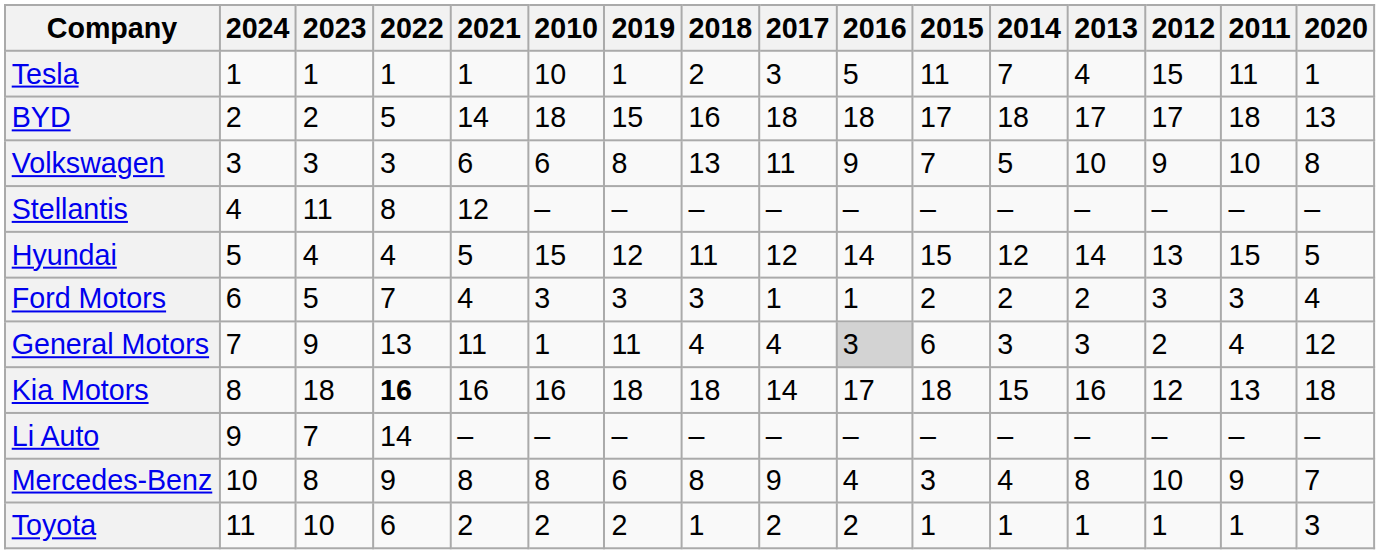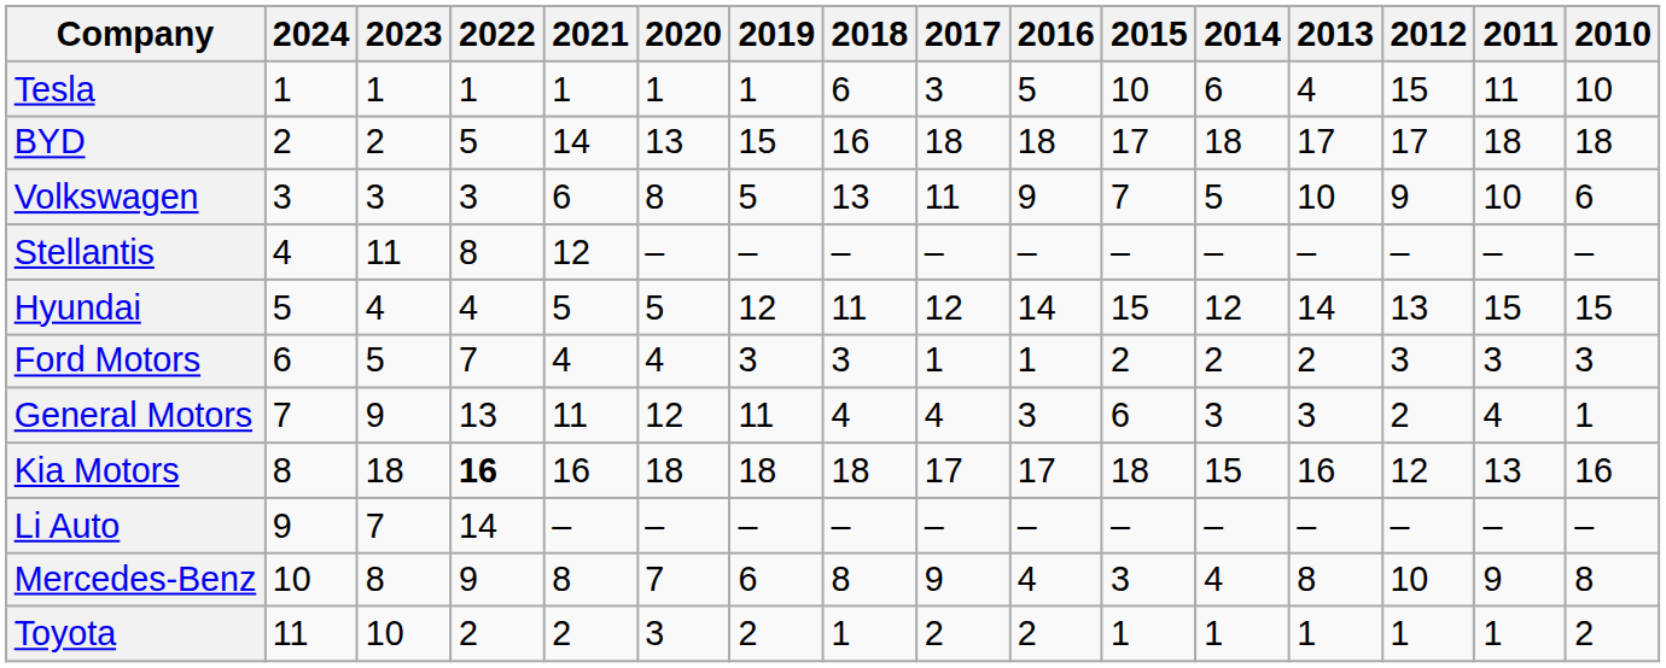 <table class="wikitable sortable" style="font-size: 90%">
 <tr>
 <th style="background-color:#f2f2f2;">Company</th>
 <th style="background-color:#f2f2f2;">2024</th>
 <th style="background-color:#f2f2f2;">2023</th>
 <th style="background-color:#f2f2f2;">2022</th>
 <th style="background-color:#f2f2f2;">2021</th>
-<th style="background-color:#f2f2f2;">2010</th>
+<th style="background-color:#f2f2f2;">2020</th>
 <th style="background-color:#f2f2f2;">2019</th>
 <th style="background-color:#f2f2f2;">2018</th>
 <th style="background-color:#f2f2f2;">2017</th>
 <th style="background-color:#f2f2f2;">2016</th>
 <th style="background-color:#f2f2f2;">2015</th>
 <th style="background-color:#f2f2f2;">2014</th>
 <th style="background-color:#f2f2f2;">2013</th>
 <th style="background-color:#f2f2f2;">2012</th>
 <th style="background-color:#f2f2f2;">2011</th>
-<th style="background-color:#f2f2f2;">2020</th>
+<th style="background-color:#f2f2f2;">2010</th>
 </tr>
 <tr>
 <td style="background-color:#f2f2f2;"><a href='#'>Tesla</a></td>
 <td>1</td>
 <td>1</td>
 <td>1</td>
 <td>1</td>
-<td>10</td>
 <td>1</td>
-<td>2</td>
+<td>1</td>
+<td>6</td>
 <td>3</td>
 <td>5</td>
-<td>11</td>
-<td>7</td>
+<td>10</td>
+<td>6</td>
 <td>4</td>
 <td>15</td>
 <td>11</td>
-<td>1</td>
+<td>10</td>
 </tr>
 <tr>
 <td style="background-color:#f2f2f2;"><a href='#'>BYD</a></td>
 <td>2</td>
 <td>2</td>
 <td>5</td>
 <td>14</td>
-<td>18</td>
+<td>13</td>
 <td>15</td>
 <td>16</td>
 <td>18</td>
 <td>18</td>
 <td>17</td>
 <td>18</td>
 <td>17</td>
 <td>17</td>
 <td>18</td>
-<td>13</td>
+<td>18</td>
 </tr>
 <tr>
 <td style="background-color:#f2f2f2;"><a href='#'>Volkswagen</a></td>
 <td>3</td>
 <td>3</td>
 <td>3</td>
 <td>6</td>
-<td>6</td>
 <td>8</td>
+<td>5</td>
 <td>13</td>
 <td>11</td>
 <td>9</td>
 <td>7</td>
 <td>5</td>
 <td>10</td>
 <td>9</td>
 <td>10</td>
-<td>8</td>
+<td>6</td>
 </tr>
 <tr>
 <td style="background-color:#f2f2f2;"><a href='#'>Stellantis</a></td>
 <td>4</td>
 <td>11</td>
 <td>8</td>
 <td>12</td>
 <td>–</td>
 <td>–</td>
 <td>–</td>
 <td>–</td>
 <td>–</td>
 <td>–</td>
 <td>–</td>
 <td>–</td>
 <td>–</td>
 <td>–</td>
 <td>–</td>
 </tr>
 <tr>
 <td style="background-color:#f2f2f2;"><a href='#'>Hyundai</a></td>
 <td>5</td>
 <td>4</td>
 <td>4</td>
 <td>5</td>
-<td>15</td>
+<td>5</td>
 <td>12</td>
 <td>11</td>
 <td>12</td>
 <td>14</td>
 <td>15</td>
 <td>12</td>
 <td>14</td>
 <td>13</td>
 <td>15</td>
-<td>5</td>
+<td>15</td>
 </tr>
 <tr>
 <td style="background-color:#f2f2f2;"><a href='#'>Ford Motors</a></td>
 <td>6</td>
 <td>5</td>
 <td>7</td>
 <td>4</td>
-<td>3</td>
+<td>4</td>
 <td>3</td>
 <td>3</td>
 <td>1</td>
 <td>1</td>
 <td>2</td>
 <td>2</td>
 <td>2</td>
 <td>3</td>
 <td>3</td>
-<td>4</td>
+<td>3</td>
 </tr>
 <tr>
 <td style="background-color:#f2f2f2;"><a href='#'>General Motors</a></td>
 <td>7</td>
 <td>9</td>
 <td>13</td>
 <td>11</td>
-<td>1</td>
+<td>12</td>
 <td>11</td>
 <td>4</td>
 <td>4</td>
-<td style="background: lightgrey;">3</td>
+<td>3</td>
 <td>6</td>
 <td>3</td>
 <td>3</td>
 <td>2</td>
 <td>4</td>
-<td>12</td>
+<td>1</td>
 </tr>
 <tr>
 <td style="background-color:#f2f2f2;"><a href='#'>Kia Motors</a></td>
 <td>8</td>
 <td>18</td>
 <td><strong>16</strong></td>
 <td>16</td>
-<td>16</td>
 <td>18</td>
 <td>18</td>
-<td>14</td>
+<td>18</td>
+<td>17</td>
 <td>17</td>
 <td>18</td>
 <td>15</td>
 <td>16</td>
 <td>12</td>
 <td>13</td>
-<td>18</td>
+<td>16</td>
 </tr>
 <tr>
 <td style="background-color:#f2f2f2;"><a href='#'>Li Auto</a></td>
 <td>9</td>
 <td>7</td>
 <td>14</td>
 <td>–</td>
 <td>–</td>
 <td>–</td>
 <td>–</td>
 <td>–</td>
 <td>–</td>
 <td>–</td>
 <td>–</td>
 <td>–</td>
 <td>–</td>
 <td>–</td>
 <td>–</td>
 </tr>
 <tr>
 <td style="background-color:#f2f2f2;"><a href='#'>Mercedes-Benz</a></td>
 <td>10</td>
 <td>8</td>
 <td>9</td>
 <td>8</td>
-<td>8</td>
+<td>7</td>
 <td>6</td>
 <td>8</td>
 <td>9</td>
 <td>4</td>
 <td>3</td>
 <td>4</td>
 <td>8</td>
 <td>10</td>
 <td>9</td>
-<td>7</td>
+<td>8</td>
 </tr>
 <tr>
 <td style="background-color:#f2f2f2;"><a href='#'>Toyota</a></td>
 <td>11</td>
 <td>10</td>
-<td>6</td>
 <td>2</td>
 <td>2</td>
+<td>3</td>
 <td>2</td>
 <td>1</td>
 <td>2</td>
 <td>2</td>
 <td>1</td>
 <td>1</td>
 <td>1</td>
 <td>1</td>
 <td>1</td>
-<td>3</td>
+<td>2</td>
 </tr>
 </table>
